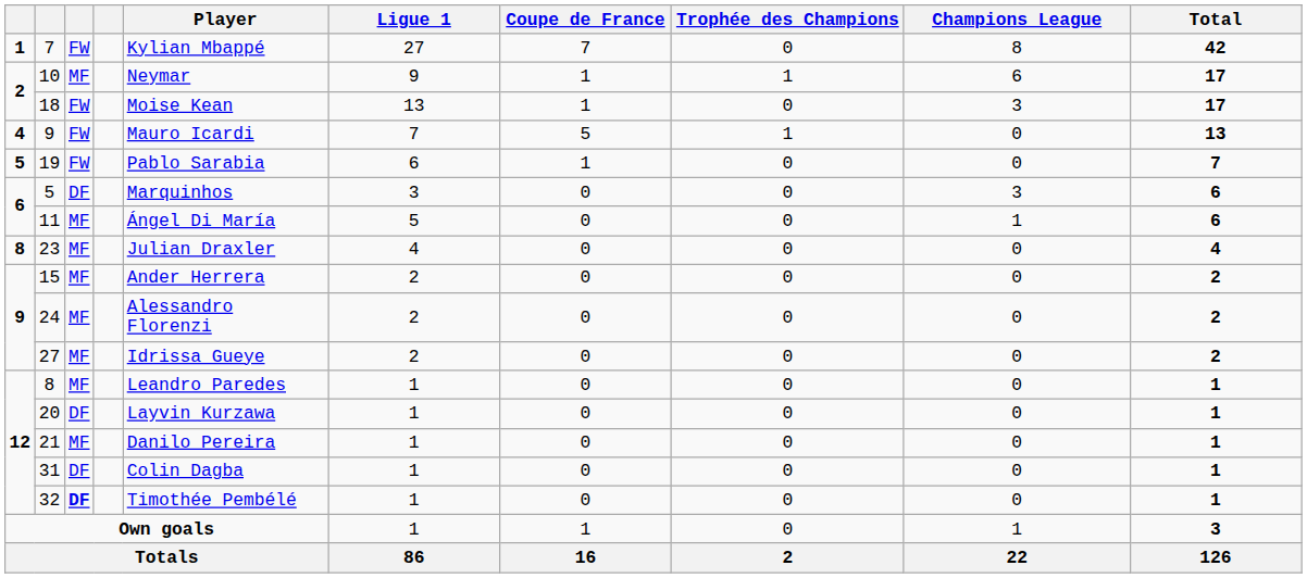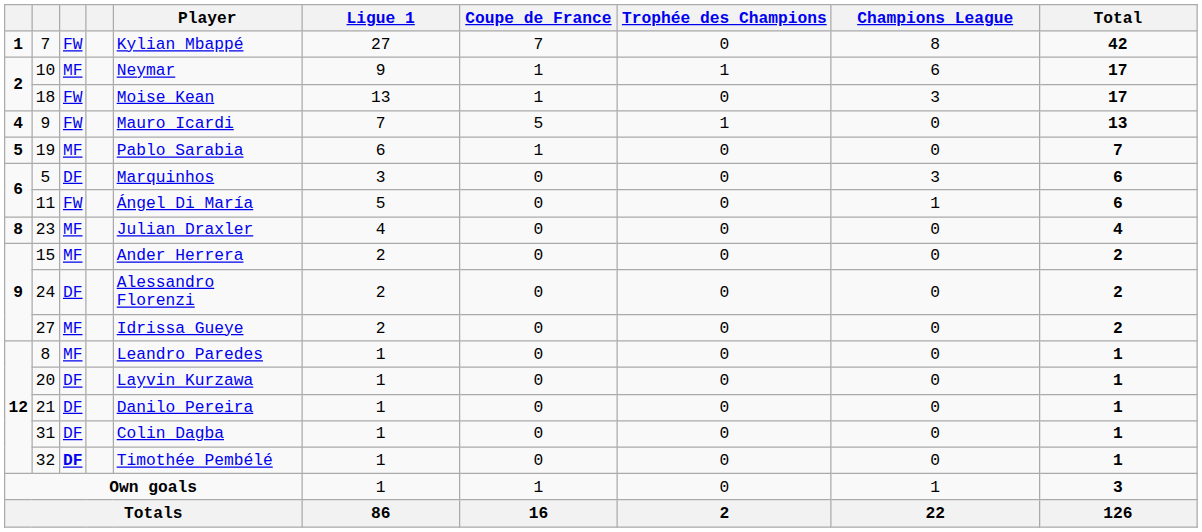 <table class="wikitable" style="text-align:center">
 <tr>
 <th width=15></th>
 <th width=15></th>
 <th width=15></th>
 <th width=15></th>
 <th width=145>Player</th>
 <th width=120><a href='#'>Ligue 1</a></th>
 <th width=120><a href='#'>Coupe de France</a></th>
 <th width=165><a href='#'>Trophée des Champions</a></th>
 <th width=160><a href='#'>Champions League</a></th>
 <th width=120>Total</th>
 </tr>
 <tr>
 <td><strong>1</strong></td>
 <td>7</td>
 <td><a href='#'>FW</a></td>
 <td></td>
 <td align=left><a href='#'>Kylian Mbappé</a></td>
 <td>27</td>
 <td>7</td>
 <td>0</td>
 <td>8</td>
 <td><strong>42</strong></td>
 </tr>
 <tr>
 <td rowspan=2><strong>2</strong></td>
 <td>10</td>
 <td><a href='#'>MF</a></td>
 <td></td>
 <td align="left"><a href='#'>Neymar</a></td>
 <td>9</td>
 <td>1</td>
 <td>1</td>
 <td>6</td>
 <td><strong>17</strong></td>
 </tr>
 <tr>
 <td>18</td>
 <td><a href='#'>FW</a></td>
 <td></td>
 <td align="left"><a href='#'>Moise Kean</a></td>
 <td>13</td>
 <td>1</td>
 <td>0</td>
 <td>3</td>
 <td><strong>17</strong></td>
 </tr>
 <tr>
 <td><strong>4</strong></td>
 <td>9</td>
 <td><a href='#'>FW</a></td>
 <td></td>
 <td align="left"><a href='#'>Mauro Icardi</a></td>
 <td>7</td>
 <td>5</td>
 <td>1</td>
 <td>0</td>
 <td><strong>13</strong></td>
 </tr>
 <tr>
 <td><strong>5</strong></td>
 <td>19</td>
-<td><a href='#'>FW</a></td>
+<td><a href='#'>MF</a></td>
 <td></td>
 <td align="left"><a href='#'>Pablo Sarabia</a></td>
 <td>6</td>
 <td>1</td>
 <td>0</td>
 <td>0</td>
 <td><strong>7</strong></td>
 </tr>
 <tr>
 <td rowspan=2><strong>6</strong></td>
 <td>5</td>
 <td><a href='#'>DF</a></td>
 <td></td>
 <td align="left"><a href='#'>Marquinhos</a></td>
 <td>3</td>
 <td>0</td>
 <td>0</td>
 <td>3</td>
 <td><strong>6</strong></td>
 </tr>
 <tr>
 <td>11</td>
-<td><a href='#'>MF</a></td>
+<td><a href='#'>FW</a></td>
 <td></td>
 <td align=left><a href='#'>Ángel Di María</a></td>
 <td>5</td>
 <td>0</td>
 <td>0</td>
 <td>1</td>
 <td><strong>6</strong></td>
 </tr>
 <tr>
 <td><strong>8</strong></td>
 <td>23</td>
 <td><a href='#'>MF</a></td>
 <td></td>
 <td align=left><a href='#'>Julian Draxler</a></td>
 <td>4</td>
 <td>0</td>
 <td>0</td>
 <td>0</td>
 <td><strong>4</strong></td>
 </tr>
 <tr>
 <td rowspan=3><strong>9</strong></td>
 <td>15</td>
 <td><a href='#'>MF</a></td>
 <td></td>
 <td align=left><a href='#'>Ander Herrera</a></td>
 <td>2</td>
 <td>0</td>
 <td>0</td>
 <td>0</td>
 <td><strong>2</strong></td>
 </tr>
 <tr>
 <td>24</td>
-<td><a href='#'>MF</a></td>
+<td><a href='#'>DF</a></td>
 <td></td>
 <td align=left><a href='#'>Alessandro Florenzi</a></td>
 <td>2</td>
 <td>0</td>
 <td>0</td>
 <td>0</td>
 <td><strong>2</strong></td>
 </tr>
 <tr>
 <td>27</td>
 <td><a href='#'>MF</a></td>
 <td></td>
 <td align=left><a href='#'>Idrissa Gueye</a></td>
 <td>2</td>
 <td>0</td>
 <td>0</td>
 <td>0</td>
 <td><strong>2</strong></td>
 </tr>
 <tr>
 <td rowspan=5><strong>12</strong></td>
 <td>8</td>
 <td><a href='#'>MF</a></td>
 <td></td>
 <td align=left><a href='#'>Leandro Paredes</a></td>
 <td>1</td>
 <td>0</td>
 <td>0</td>
 <td>0</td>
 <td><strong>1</strong></td>
 </tr>
 <tr>
 <td>20</td>
 <td><a href='#'>DF</a></td>
 <td></td>
 <td align=left><a href='#'>Layvin Kurzawa</a></td>
 <td>1</td>
 <td>0</td>
 <td>0</td>
 <td>0</td>
 <td><strong>1</strong></td>
 </tr>
 <tr>
 <td>21</td>
-<td><a href='#'>MF</a></td>
+<td><a href='#'>DF</a></td>
 <td></td>
 <td align=left><a href='#'>Danilo Pereira</a></td>
 <td>1</td>
 <td>0</td>
 <td>0</td>
 <td>0</td>
 <td><strong>1</strong></td>
 </tr>
 <tr>
 <td>31</td>
 <td><a href='#'>DF</a></td>
 <td></td>
 <td align=left><a href='#'>Colin Dagba</a></td>
 <td>1</td>
 <td>0</td>
 <td>0</td>
 <td>0</td>
 <td><strong>1</strong></td>
 </tr>
 <tr>
 <td>32</td>
 <td><strong><a href='#'>DF</a></strong></td>
 <td></td>
 <td align=left><a href='#'>Timothée Pembélé</a></td>
 <td>1</td>
 <td>0</td>
 <td>0</td>
 <td>0</td>
 <td><strong>1</strong></td>
 </tr>
 <tr>
 <td colspan=5><strong>Own goals</strong></td>
 <td>1</td>
 <td>1</td>
 <td>0</td>
 <td>1</td>
 <td><strong>3</strong></td>
 </tr>
 <tr>
 <th colspan=5>Totals</th>
 <th>86</th>
 <th>16</th>
 <th>2</th>
 <th>22</th>
 <th>126</th>
 </tr>
 </table>
